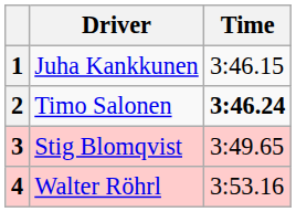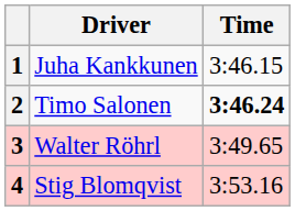 <table class="wikitable" style="font-size:95%">
 <tr>
 <th></th>
 <th>Driver</th>
 <th>Time</th>
 </tr>
 <tr>
 <th>1</th>
 <td> <a href='#'>Juha Kankkunen</a></td>
 <td>3:46.15</td>
 </tr>
 <tr>
 <th>2</th>
 <td> <a href='#'>Timo Salonen</a></td>
 <td><strong>3:46.24</strong></td>
 </tr>
 <tr>
 <th style="background:#ffcccc;">3</th>
-<td style="background:#ffcccc;"> <a href='#'>Stig Blomqvist</a></td>
+<td style="background:#ffcccc;"> <a href='#'>Walter Röhrl</a></td>
 <td style="background:#ffcccc;">3:49.65</td>
 </tr>
 <tr>
 <th style="background:#ffcccc;">4</th>
-<td style="background:#ffcccc;"> <a href='#'>Walter Röhrl</a></td>
+<td style="background:#ffcccc;"> <a href='#'>Stig Blomqvist</a></td>
 <td style="background:#ffcccc;">3:53.16</td>
 </tr>
 </table>
